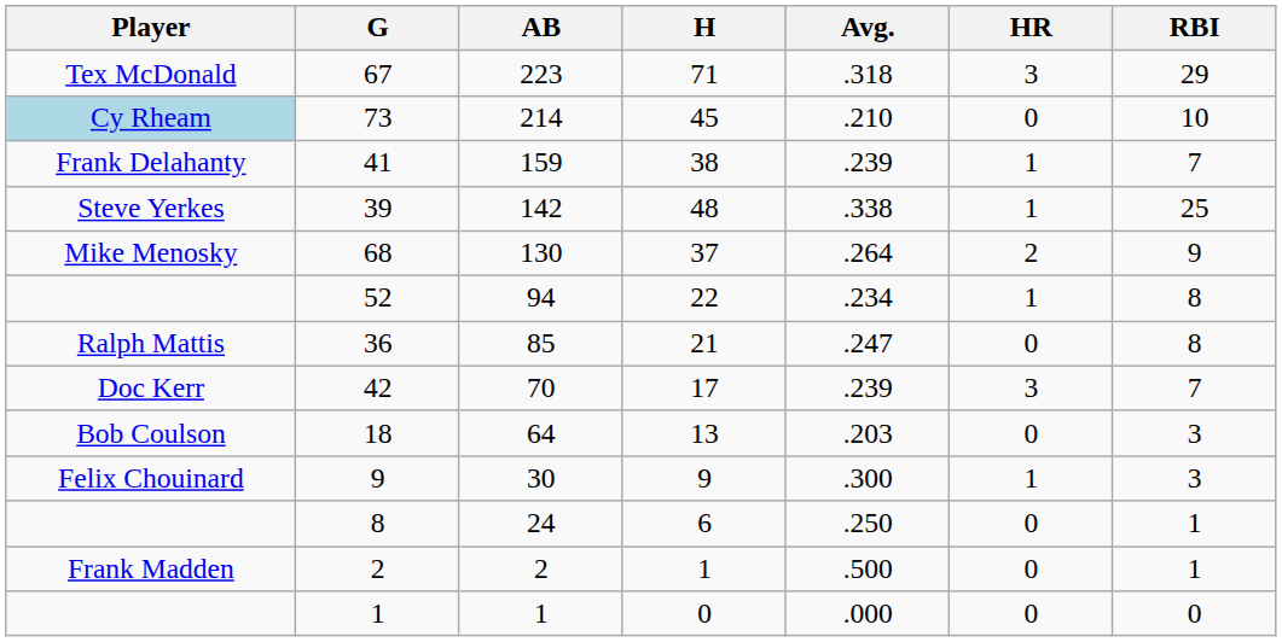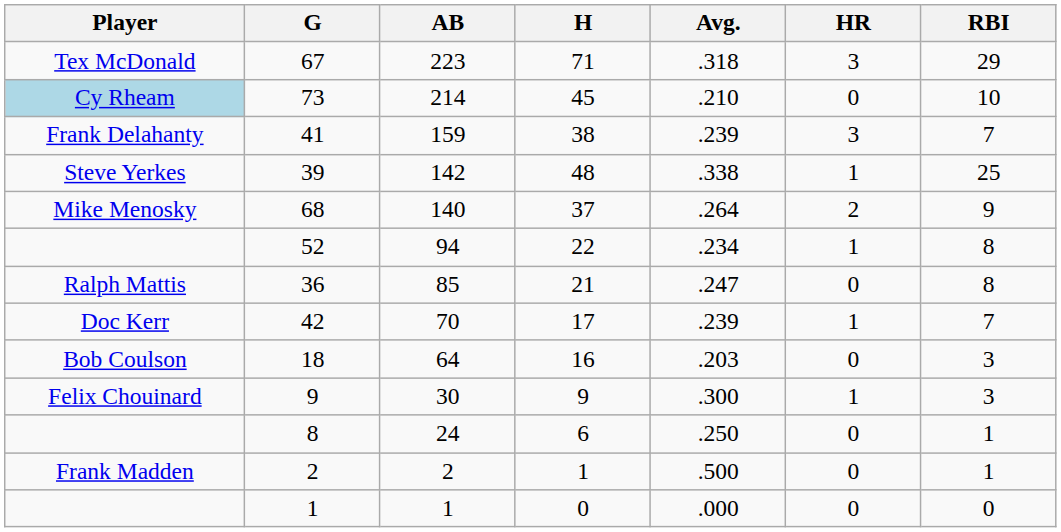 <table class="wikitable sortable">
 <tr>
 <th bgcolor="#DDDDFF" width="16%">Player</th>
 <th bgcolor="#DDDDFF" width="9%">G</th>
 <th bgcolor="#DDDDFF" width="9%">AB</th>
 <th bgcolor="#DDDDFF" width="9%">H</th>
 <th bgcolor="#DDDDFF" width="9%">Avg.</th>
 <th bgcolor="#DDDDFF" width="9%">HR</th>
 <th bgcolor="#DDDDFF" width="9%">RBI</th>
 </tr>
 <tr align="center">
 <td><a href='#'>Tex McDonald</a></td>
 <td>67</td>
 <td>223</td>
 <td>71</td>
 <td>.318</td>
 <td>3</td>
 <td>29</td>
 </tr>
 <tr align="center">
 <td style="background: lightblue;"><a href='#'>Cy Rheam</a></td>
 <td>73</td>
 <td>214</td>
 <td>45</td>
 <td>.210</td>
 <td>0</td>
 <td>10</td>
 </tr>
 <tr align="center">
 <td><a href='#'>Frank Delahanty</a></td>
 <td>41</td>
 <td>159</td>
 <td>38</td>
 <td>.239</td>
-<td>1</td>
+<td>3</td>
 <td>7</td>
 </tr>
 <tr align="center">
 <td><a href='#'>Steve Yerkes</a></td>
 <td>39</td>
 <td>142</td>
 <td>48</td>
 <td>.338</td>
 <td>1</td>
 <td>25</td>
 </tr>
 <tr align="center">
 <td><a href='#'>Mike Menosky</a></td>
 <td>68</td>
-<td>130</td>
+<td>140</td>
 <td>37</td>
 <td>.264</td>
 <td>2</td>
 <td>9</td>
 </tr>
 <tr align="center">
 <td></td>
 <td>52</td>
 <td>94</td>
 <td>22</td>
 <td>.234</td>
 <td>1</td>
 <td>8</td>
 </tr>
 <tr align="center">
 <td><a href='#'>Ralph Mattis</a></td>
 <td>36</td>
 <td>85</td>
 <td>21</td>
 <td>.247</td>
 <td>0</td>
 <td>8</td>
 </tr>
 <tr align="center">
 <td><a href='#'>Doc Kerr</a></td>
 <td>42</td>
 <td>70</td>
 <td>17</td>
 <td>.239</td>
-<td>3</td>
+<td>1</td>
 <td>7</td>
 </tr>
 <tr align="center">
 <td><a href='#'>Bob Coulson</a></td>
 <td>18</td>
 <td>64</td>
-<td>13</td>
+<td>16</td>
 <td>.203</td>
 <td>0</td>
 <td>3</td>
 </tr>
 <tr align="center">
 <td><a href='#'>Felix Chouinard</a></td>
 <td>9</td>
 <td>30</td>
 <td>9</td>
 <td>.300</td>
 <td>1</td>
 <td>3</td>
 </tr>
 <tr align="center">
 <td></td>
 <td>8</td>
 <td>24</td>
 <td>6</td>
 <td>.250</td>
 <td>0</td>
 <td>1</td>
 </tr>
 <tr align="center">
 <td><a href='#'>Frank Madden</a></td>
 <td>2</td>
 <td>2</td>
 <td>1</td>
 <td>.500</td>
 <td>0</td>
 <td>1</td>
 </tr>
 <tr align="center">
 <td></td>
 <td>1</td>
 <td>1</td>
 <td>0</td>
 <td>.000</td>
 <td>0</td>
 <td>0</td>
 </tr>
 </table>
